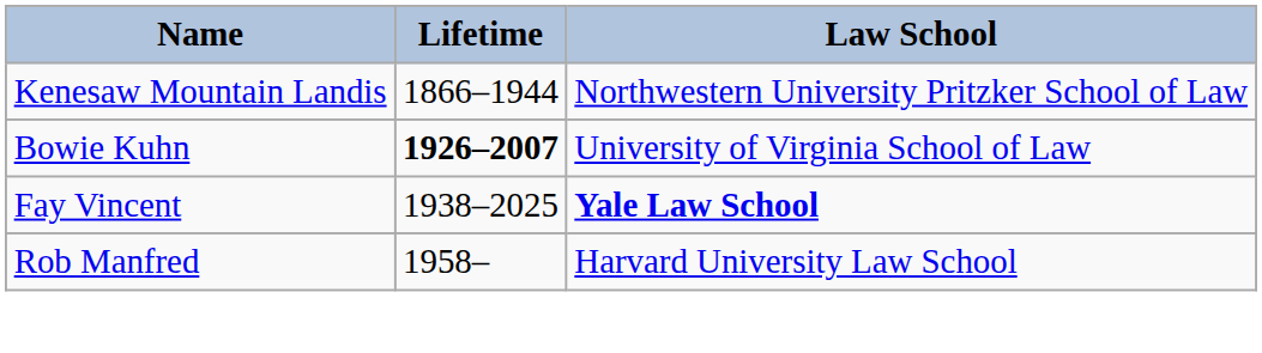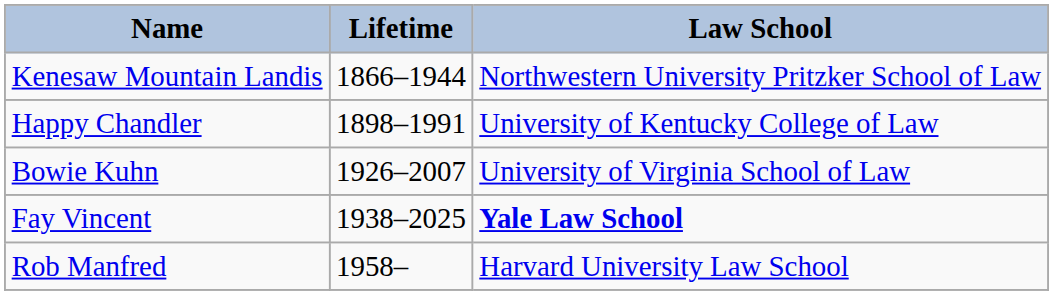 <table class="wikitable" style="font-size: 95%;">
 <tr>
 <th style="background:#B0C4DE;">Name</th>
 <th style="background:#B0C4DE;">Lifetime</th>
 <th style="background:#B0C4DE;">Law School</th>
 </tr>
 <tr>
 <td><a href='#'>Kenesaw Mountain Landis</a></td>
 <td>1866–1944</td>
 <td><a href='#'>Northwestern University Pritzker School of Law</a></td>
 </tr>
 <tr>
+<td><a href='#'>Happy Chandler</a></td>
+<td>1898–1991</td>
+<td><a href='#'>University of Kentucky College of Law</a></td>
+</tr>
+<tr>
 <td><a href='#'>Bowie Kuhn</a></td>
-<td><strong>1926–2007</strong></td>
+<td>1926–2007</td>
 <td><a href='#'>University of Virginia School of Law</a></td>
 </tr>
 <tr>
 <td><a href='#'>Fay Vincent</a></td>
 <td>1938–2025</td>
 <td><strong><a href='#'>Yale Law School</a></strong></td>
 </tr>
 <tr>
 <td><a href='#'>Rob Manfred</a></td>
 <td>1958–</td>
 <td><a href='#'>Harvard University Law School</a></td>
 </tr>
 </table>
